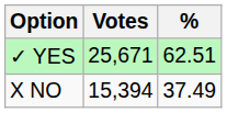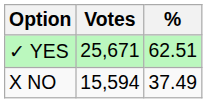 <table class="wikitable">
 <tr>
 <th>Option</th>
 <th>Votes</th>
 <th>%</th>
 </tr>
 <tr>
 <td style=background:#bbf8be>✓ YES</td>
 <td style=background:#bbf8be>25,671</td>
 <td style=background:#bbf8be>62.51</td>
 </tr>
 <tr>
 <td>X NO</td>
-<td>15,394</td>
+<td>15,594</td>
 <td>37.49</td>
 </tr>
 </table>
